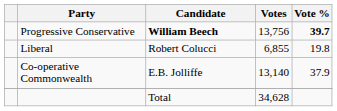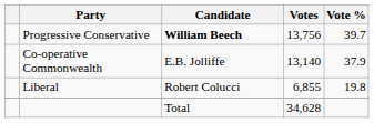 <table class="wikitable">
 <tr>
 <th></th>
 <th scope="col" style="width:175px;">Party</th>
 <th scope="col" style="width:150px;">Candidate</th>
 <th>Votes</th>
 <th>Vote %</th>
 </tr>
 <tr>
 <td>   </td>
 <td>Progressive Conservative</td>
 <td><strong>William Beech</strong></td>
 <td align=right>13,756</td>
-<td align=right><strong>39.7</strong></td>
+<td align=right>39.7</td>
+</tr>
+<tr |>
+<td>   </td>
+<td>Co-operative Commonwealth</td>
+<td>E.B. Jolliffe</td>
+<td align=right>13,140</td>
+<td align=right>37.9</td>
 </tr>
 <tr |>
 <td>   </td>
 <td>Liberal</td>
 <td>Robert Colucci</td>
 <td align=right>6,855</td>
 <td align=right>19.8</td>
-</tr>
-<tr |>
-<td>   </td>
-<td>Co-operative Commonwealth</td>
-<td>E.B. Jolliffe</td>
-<td align=right>13,140</td>
-<td align=right>37.9</td>
 </tr>
 <tr |>
 </tr>
 <tr |>
 <td></td>
 <td></td>
 <td>Total</td>
 <td align=right>34,628</td>
 <td></td>
 </tr>
 </table>
